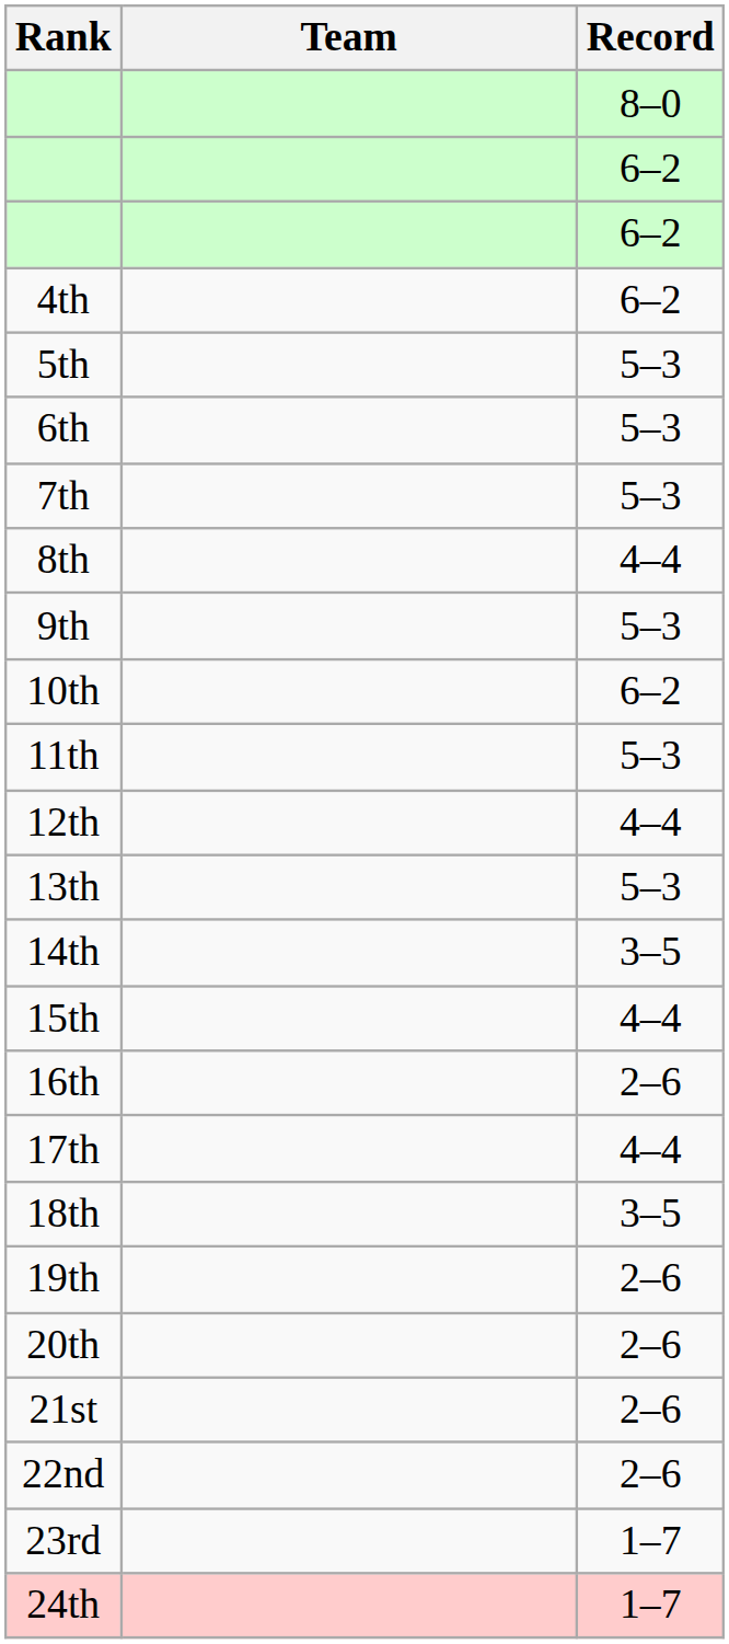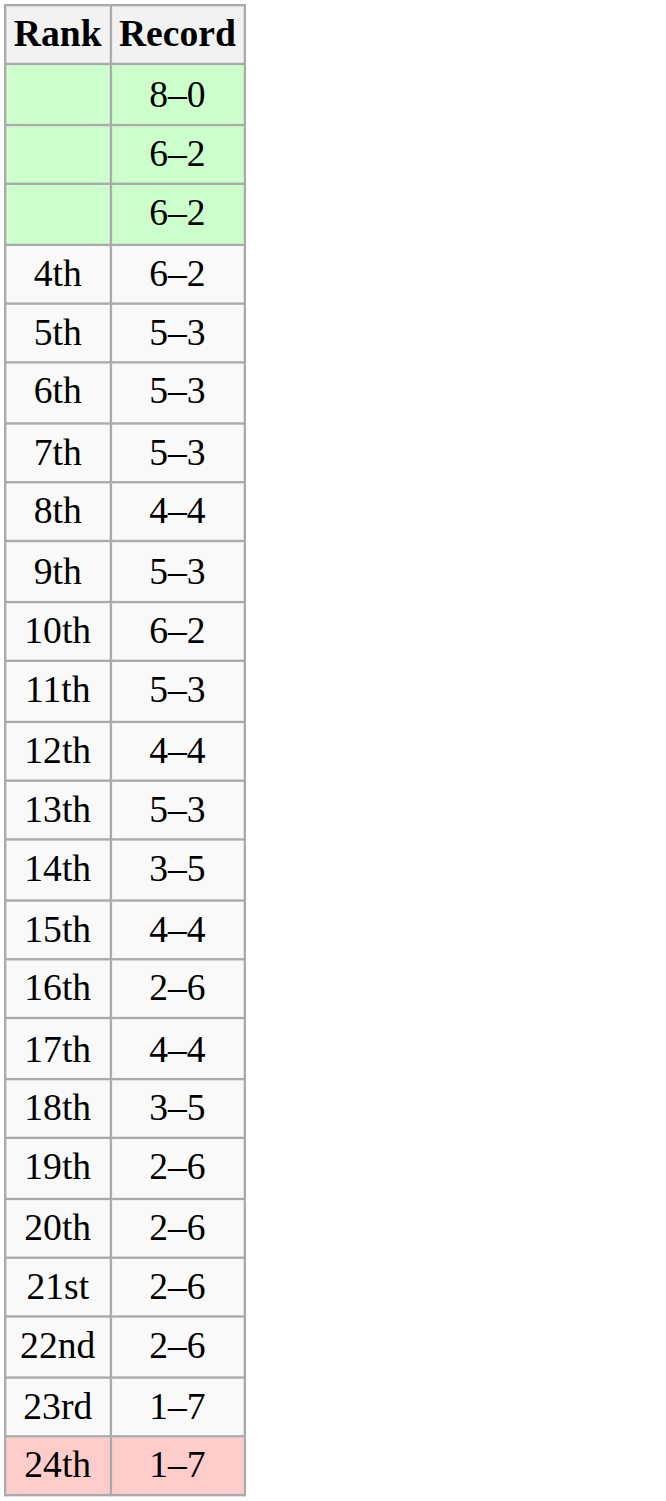 <table class=wikitable style="text-align:center;">
 <tr>
 <th>Rank</th>
-<th width=170>Team</th>
 <th>Record</th>
 </tr>
 <tr bgcolor=ccffcc>
 <td></td>
-<td align=left></td>
 <td>8–0</td>
 </tr>
 <tr bgcolor=ccffcc>
 <td></td>
-<td align=left></td>
 <td>6–2</td>
 </tr>
 <tr bgcolor=ccffcc>
 <td></td>
-<td align=left></td>
 <td>6–2</td>
 </tr>
 <tr>
 <td>4th</td>
-<td align=left></td>
 <td>6–2</td>
 </tr>
 <tr>
 <td>5th</td>
-<td align=left></td>
 <td>5–3</td>
 </tr>
 <tr>
 <td>6th</td>
-<td align=left></td>
 <td>5–3</td>
 </tr>
 <tr>
 <td>7th</td>
-<td align=left></td>
 <td>5–3</td>
 </tr>
 <tr>
 <td>8th</td>
-<td align=left></td>
 <td>4–4</td>
 </tr>
 <tr>
 <td>9th</td>
-<td align=left></td>
 <td>5–3</td>
 </tr>
 <tr>
 <td>10th</td>
-<td align=left></td>
 <td>6–2</td>
 </tr>
 <tr>
 <td>11th</td>
-<td align=left></td>
 <td>5–3</td>
 </tr>
 <tr>
 <td>12th</td>
-<td align=left></td>
 <td>4–4</td>
 </tr>
 <tr>
 <td>13th</td>
-<td align=left></td>
 <td>5–3</td>
 </tr>
 <tr>
 <td>14th</td>
-<td align=left></td>
 <td>3–5</td>
 </tr>
 <tr>
 <td>15th</td>
-<td align=left></td>
 <td>4–4</td>
 </tr>
 <tr>
 <td>16th</td>
-<td align=left></td>
 <td>2–6</td>
 </tr>
 <tr>
 <td>17th</td>
-<td align=left></td>
 <td>4–4</td>
 </tr>
 <tr>
 <td>18th</td>
-<td align=left></td>
 <td>3–5</td>
 </tr>
 <tr>
 <td>19th</td>
-<td align=left></td>
 <td>2–6</td>
 </tr>
 <tr>
 <td>20th</td>
-<td align=left></td>
 <td>2–6</td>
 </tr>
 <tr>
 <td>21st</td>
-<td align=left></td>
 <td>2–6</td>
 </tr>
 <tr>
 <td>22nd</td>
-<td align=left></td>
 <td>2–6</td>
 </tr>
 <tr>
 <td>23rd</td>
-<td align=left></td>
 <td>1–7</td>
 </tr>
 <tr bgcolor=ffcccc>
 <td>24th</td>
-<td align=left></td>
 <td>1–7</td>
 </tr>
 </table>
